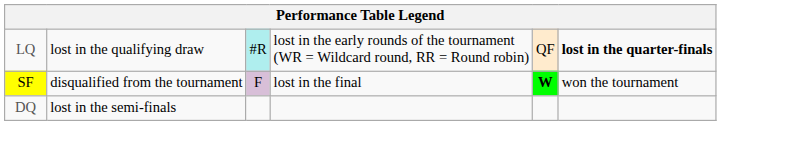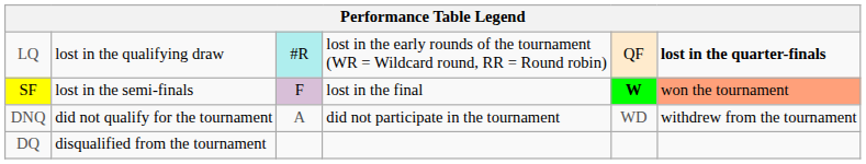 <table class="wikitable" style="font-size:78%;">
 <tr>
 <th colspan=6>Performance Table Legend</th>
 </tr>
 <tr>
 <td align="center" style="color:#555555;" width="30">LQ</td>
 <td>lost in the qualifying draw</td>
 <td align="center" style="background:#afeeee;">#R</td>
 <td>lost in the early rounds of the tournament<br>(WR = Wildcard round, RR = Round robin)</td>
 <td align="center" style="background:#ffebcd;">QF</td>
 <td><strong>lost in the quarter-finals</strong></td>
 </tr>
 <tr>
 <td align="center" style="background:yellow;">SF</td>
-<td>disqualified from the tournament</td>
+<td>lost in the semi-finals</td>
 <td align="center" style="background:#D8BFD8;">F</td>
 <td>lost in the final</td>
 <td align="center" style="background:#00ff00;"><strong>W</strong></td>
-<td>won the tournament</td>
+<td style="background: lightsalmon;">won the tournament</td>
+</tr>
+<tr>
+<td align="center" style="color:#555555;" width="30">DNQ</td>
+<td>did not qualify for the tournament</td>
+<td align="center" style="color:#555555;" width="30">A</td>
+<td>did not participate in the tournament</td>
+<td align="center" style="color:#555555;" width="30">WD</td>
+<td>withdrew from the tournament</td>
 </tr>
 <tr>
 <td align="center" style="color:#555555;" width="30">DQ</td>
-<td>lost in the semi-finals</td>
+<td>disqualified from the tournament</td>
 <td></td>
 <td></td>
 <td></td>
 <td></td>
 </tr>
 </table>
